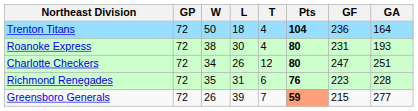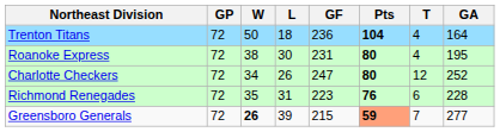 <table class="wikitable">
 <tr>
 <th bgcolor="#DDDDFF" width="30%">Northeast Division</th>
 <th bgcolor="#DDDDFF" width="5%">GP</th>
 <th bgcolor="#DDDDFF" width="5%">W</th>
 <th bgcolor="#DDDDFF" width="5%">L</th>
+<th bgcolor="#DDDDFF" width="7.5%">GF</th>
+<th bgcolor="#DDDDFF" width="7.5%">Pts</th>
 <th bgcolor="#DDDDFF" width="5%">T</th>
-<th bgcolor="#DDDDFF" width="7.5%">Pts</th>
-<th bgcolor="#DDDDFF" width="7.5%">GF</th>
 <th bgcolor="#DDDDFF" width="7.5%">GA</th>
 </tr>
 <tr bgcolor="#97DEFF">
 <td><a href='#'>Trenton Titans</a></td>
 <td>72</td>
 <td>50</td>
 <td>18</td>
+<td>236</td>
+<td><strong>104</strong></td>
 <td>4</td>
-<td><strong>104</strong></td>
-<td>236</td>
 <td>164</td>
 </tr>
 <tr bgcolor="#ccffcc">
 <td><a href='#'>Roanoke Express</a></td>
 <td>72</td>
 <td>38</td>
 <td>30</td>
+<td>231</td>
+<td><strong>80</strong></td>
 <td>4</td>
-<td><strong>80</strong></td>
-<td>231</td>
-<td>193</td>
+<td>195</td>
 </tr>
 <tr bgcolor="#ccffcc">
 <td><a href='#'>Charlotte Checkers</a></td>
 <td>72</td>
 <td>34</td>
 <td>26</td>
+<td>247</td>
+<td><strong>80</strong></td>
 <td>12</td>
-<td><strong>80</strong></td>
-<td>247</td>
-<td>251</td>
+<td>252</td>
 </tr>
 <tr bgcolor="#ccffcc">
 <td><a href='#'>Richmond Renegades</a></td>
 <td>72</td>
 <td>35</td>
 <td>31</td>
+<td>223</td>
+<td><strong>76</strong></td>
 <td>6</td>
-<td><strong>76</strong></td>
-<td>223</td>
 <td>228</td>
 </tr>
 <tr>
 <td><a href='#'>Greensboro Generals</a></td>
 <td>72</td>
-<td>26</td>
+<td><strong>26</strong></td>
 <td>39</td>
+<td>215</td>
+<td style="background: lightsalmon;"><strong>59</strong></td>
 <td>7</td>
-<td style="background: lightsalmon;"><strong>59</strong></td>
-<td>215</td>
 <td>277</td>
 </tr>
 </table>
